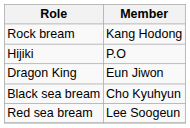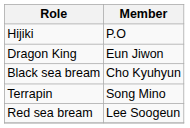 <table class=wikitable mw-collapsible>
 <tr>
 <th>Role</th>
 <th>Member</th>
-</tr>
-<tr>
-<td>Rock bream</td>
-<td>Kang Hodong</td>
 </tr>
 <tr>
 <td>Hijiki</td>
 <td>P.O</td>
 </tr>
 <tr>
 <td>Dragon King</td>
 <td>Eun Jiwon</td>
 </tr>
 <tr>
 <td>Black sea bream</td>
 <td>Cho Kyuhyun</td>
 </tr>
 <tr>
+<td>Terrapin</td>
+<td>Song Mino</td>
+</tr>
+<tr>
 <td>Red sea bream</td>
 <td>Lee Soogeun</td>
 </tr>
 <tr>
 </tr>
 </table>
